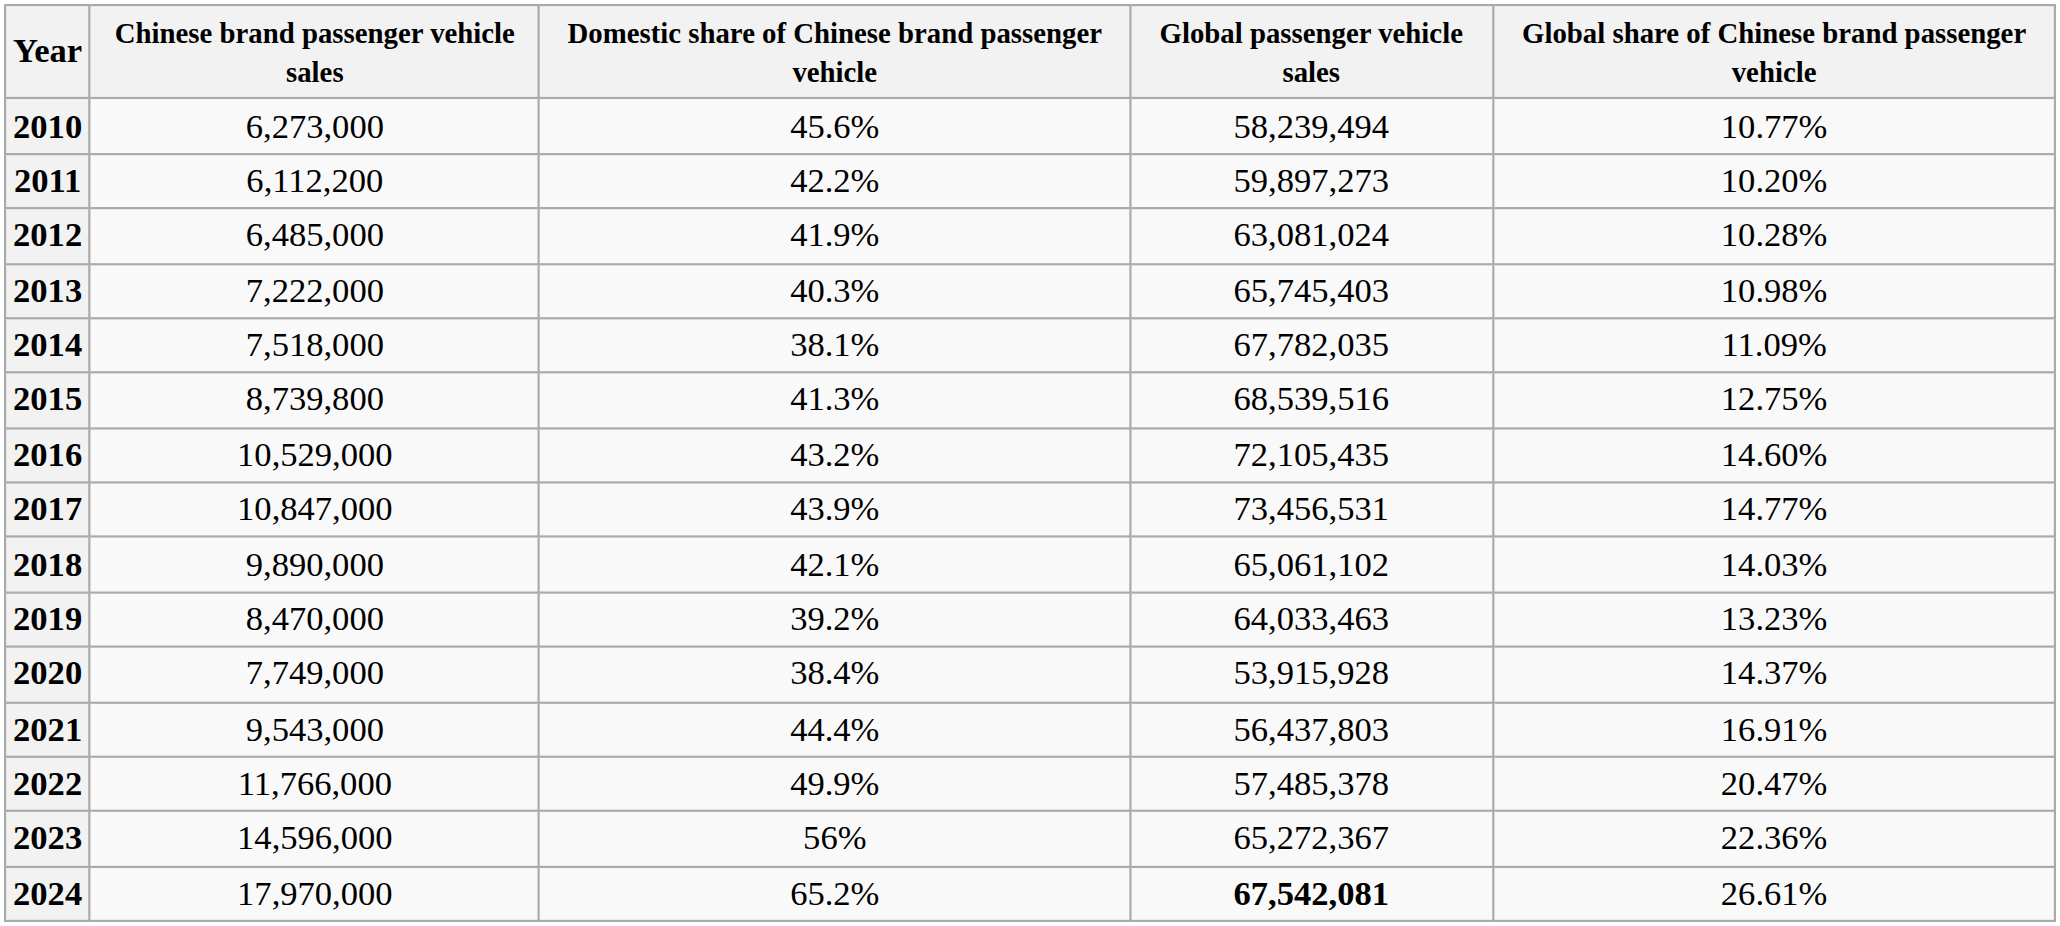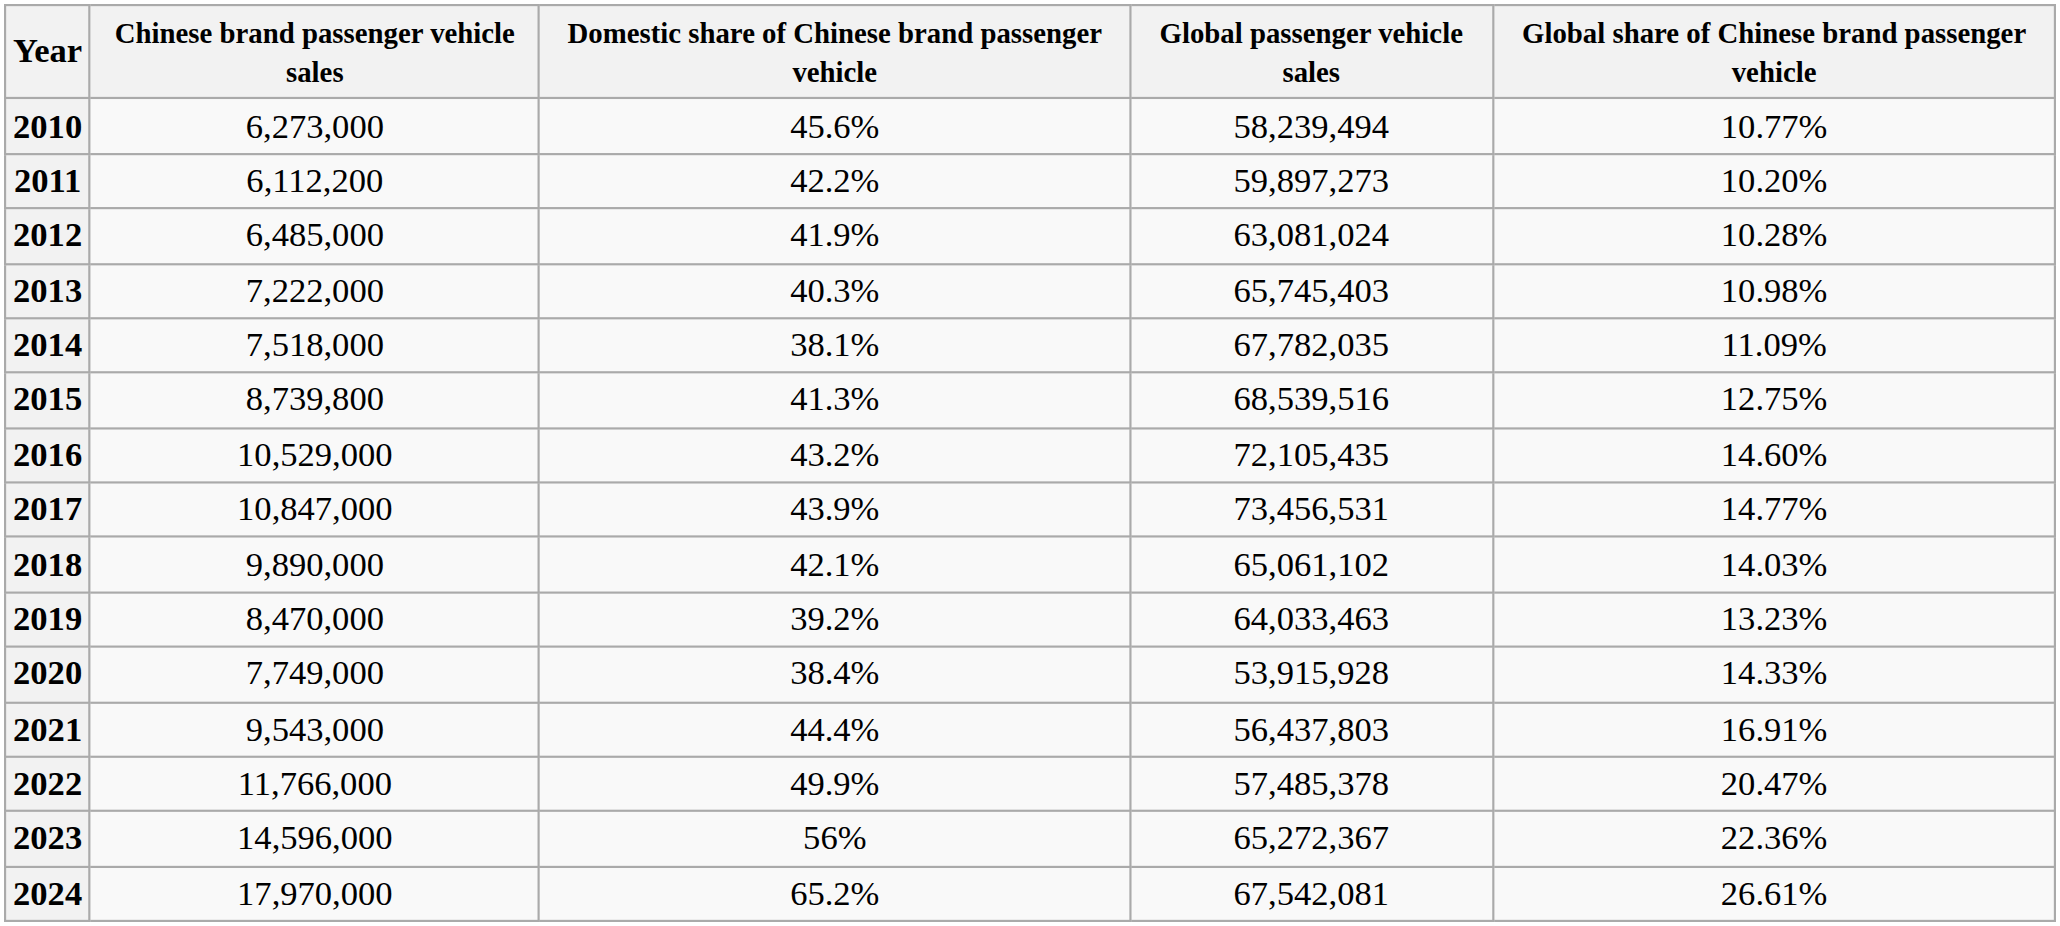 <table class="wikitable" style="text-align: center; width: 60%">
 <tr>
 <th>Year</th>
 <th><small>Chinese brand passenger vehicle sales</small></th>
 <th><small>Domestic share of Chinese brand passenger vehicle </small></th>
 <th><small>Global passenger vehicle sales</small></th>
 <th><small>Global share of Chinese brand passenger vehicle</small></th>
 </tr>
 <tr>
 <th>2010</th>
 <td>6,273,000</td>
 <td>45.6%</td>
 <td>58,239,494</td>
 <td>10.77%</td>
 </tr>
 <tr>
 <th>2011</th>
 <td>6,112,200</td>
 <td>42.2%</td>
 <td>59,897,273</td>
 <td>10.20%</td>
 </tr>
 <tr>
 <th>2012</th>
 <td>6,485,000</td>
 <td>41.9%</td>
 <td>63,081,024</td>
 <td>10.28%</td>
 </tr>
 <tr>
 <th>2013</th>
 <td>7,222,000</td>
 <td>40.3%</td>
 <td>65,745,403</td>
 <td>10.98%</td>
 </tr>
 <tr>
 <th>2014</th>
 <td>7,518,000</td>
 <td>38.1%</td>
 <td>67,782,035</td>
 <td>11.09%</td>
 </tr>
 <tr>
 <th>2015</th>
 <td>8,739,800</td>
 <td>41.3%</td>
 <td>68,539,516</td>
 <td>12.75%</td>
 </tr>
 <tr>
 <th>2016</th>
 <td>10,529,000</td>
 <td>43.2%</td>
 <td>72,105,435</td>
 <td>14.60%</td>
 </tr>
 <tr>
 <th>2017</th>
 <td>10,847,000</td>
 <td>43.9%</td>
 <td>73,456,531</td>
 <td>14.77%</td>
 </tr>
 <tr>
 <th>2018</th>
 <td>9,890,000</td>
 <td>42.1%</td>
 <td>65,061,102</td>
 <td>14.03%</td>
 </tr>
 <tr>
 <th>2019</th>
 <td>8,470,000</td>
 <td>39.2%</td>
 <td>64,033,463</td>
 <td>13.23%</td>
 </tr>
 <tr>
 <th>2020</th>
 <td>7,749,000</td>
 <td>38.4%</td>
 <td>53,915,928</td>
-<td>14.37%</td>
+<td>14.33%</td>
 </tr>
 <tr>
 <th>2021</th>
 <td>9,543,000</td>
 <td>44.4%</td>
 <td>56,437,803</td>
 <td>16.91%</td>
 </tr>
 <tr>
 <th>2022</th>
 <td>11,766,000</td>
 <td>49.9%</td>
 <td>57,485,378</td>
 <td>20.47%</td>
 </tr>
 <tr>
 <th>2023</th>
 <td>14,596,000</td>
 <td>56%</td>
 <td>65,272,367</td>
 <td>22.36%</td>
 </tr>
 <tr>
 <th>2024</th>
 <td>17,970,000</td>
 <td>65.2%</td>
-<td><strong>67,542,081</strong></td>
+<td>67,542,081</td>
 <td>26.61%</td>
 </tr>
 </table>
